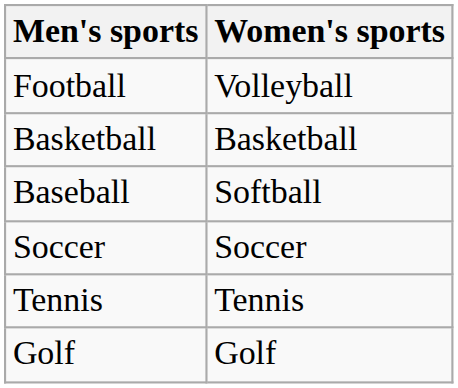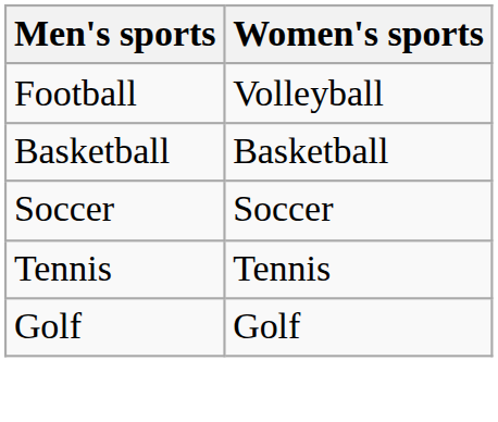 <table class="wikitable">
 <tr>
 <th>Men's sports</th>
 <th>Women's sports</th>
 </tr>
 <tr>
 <td>Football</td>
 <td>Volleyball</td>
 </tr>
 <tr>
 <td>Basketball</td>
 <td>Basketball</td>
 </tr>
 <tr>
-<td>Baseball</td>
-<td>Softball</td>
-</tr>
-<tr>
 <td>Soccer</td>
 <td>Soccer</td>
 </tr>
 <tr>
 <td>Tennis</td>
 <td>Tennis</td>
 </tr>
 <tr>
 <td>Golf</td>
 <td>Golf</td>
 </tr>
 </table>
